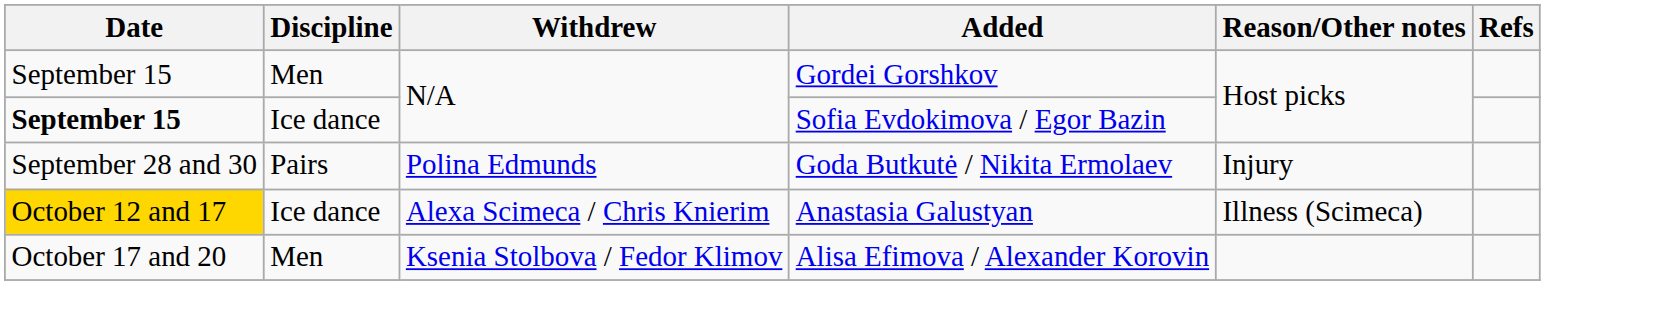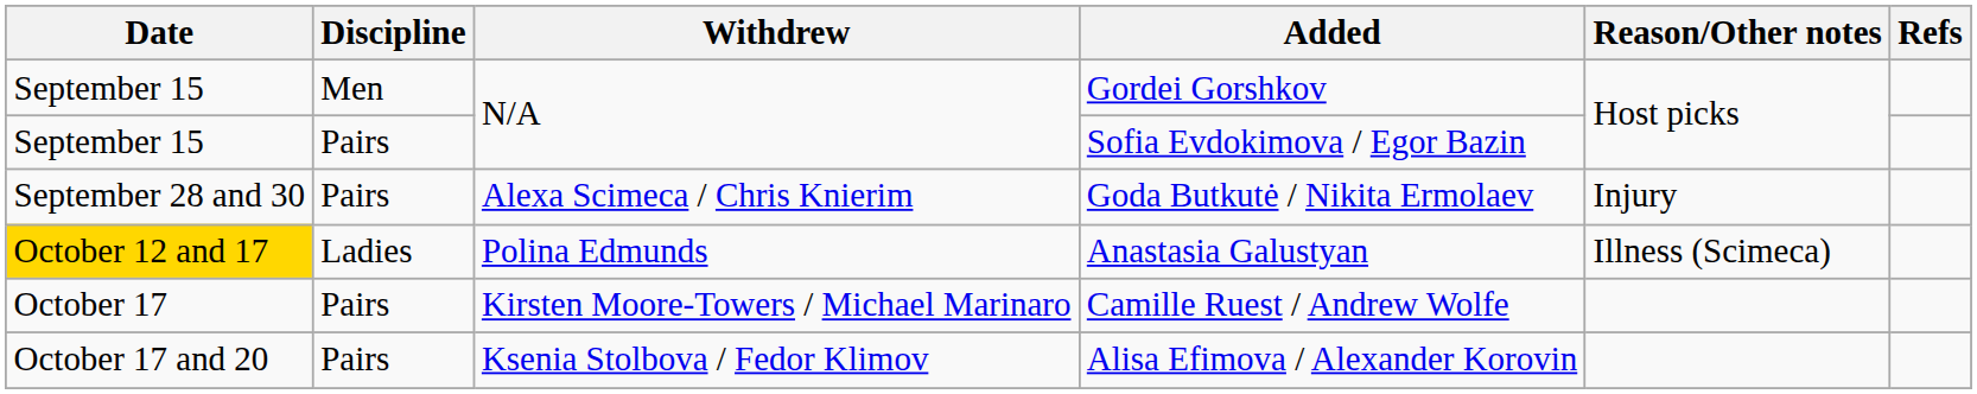 <table class="wikitable sortable">
 <tr>
 <th>Date</th>
 <th>Discipline</th>
 <th>Withdrew</th>
 <th>Added</th>
 <th>Reason/Other notes</th>
 <th>Refs</th>
 </tr>
 <tr>
 <td>September 15</td>
 <td>Men</td>
 <td rowspan="2">N/A</td>
 <td> <a href='#'>Gordei Gorshkov</a></td>
 <td rowspan="2">Host picks</td>
 <td></td>
 </tr>
 <tr>
-<td><strong>September 15</strong></td>
-<td>Ice dance</td>
+<td>September 15</td>
+<td>Pairs</td>
 <td> <a href='#'>Sofia Evdokimova</a> / <a href='#'>Egor Bazin</a></td>
 <td></td>
 </tr>
 <tr>
 <td>September 28 and 30</td>
 <td>Pairs</td>
-<td> <a href='#'>Polina Edmunds</a></td>
+<td> <a href='#'>Alexa Scimeca</a> / <a href='#'>Chris Knierim</a></td>
 <td> <a href='#'>Goda Butkutė</a> / <a href='#'>Nikita Ermolaev</a></td>
 <td>Injury</td>
 <td></td>
 </tr>
 <tr>
 <td style="background: gold;">October 12 and 17</td>
-<td>Ice dance</td>
-<td> <a href='#'>Alexa Scimeca</a> / <a href='#'>Chris Knierim</a></td>
+<td>Ladies</td>
+<td> <a href='#'>Polina Edmunds</a></td>
 <td> <a href='#'>Anastasia Galustyan</a></td>
 <td>Illness (Scimeca)</td>
 <td></td>
 </tr>
 <tr>
+<td>October 17</td>
+<td>Pairs</td>
+<td> <a href='#'>Kirsten Moore-Towers</a> / <a href='#'>Michael Marinaro</a></td>
+<td> <a href='#'>Camille Ruest</a> / <a href='#'>Andrew Wolfe</a></td>
+<td></td>
+<td></td>
+</tr>
+<tr>
 <td>October 17 and 20</td>
-<td>Men</td>
+<td>Pairs</td>
 <td> <a href='#'>Ksenia Stolbova</a> / <a href='#'>Fedor Klimov</a></td>
 <td> <a href='#'>Alisa Efimova</a> / <a href='#'>Alexander Korovin</a></td>
 <td></td>
 <td></td>
 </tr>
 </table>
